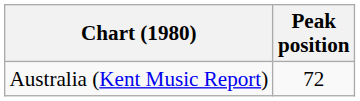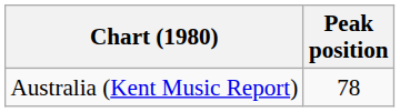 <table class="wikitable">
 <tr>
 <th>Chart (1980)</th>
 <th>Peak<br>position</th>
 </tr>
 <tr>
 <td>Australia (<a href='#'>Kent Music Report</a>)</td>
-<td style="text-align:center;">72</td>
+<td style="text-align:center;">78</td>
 </tr>
 </table>
